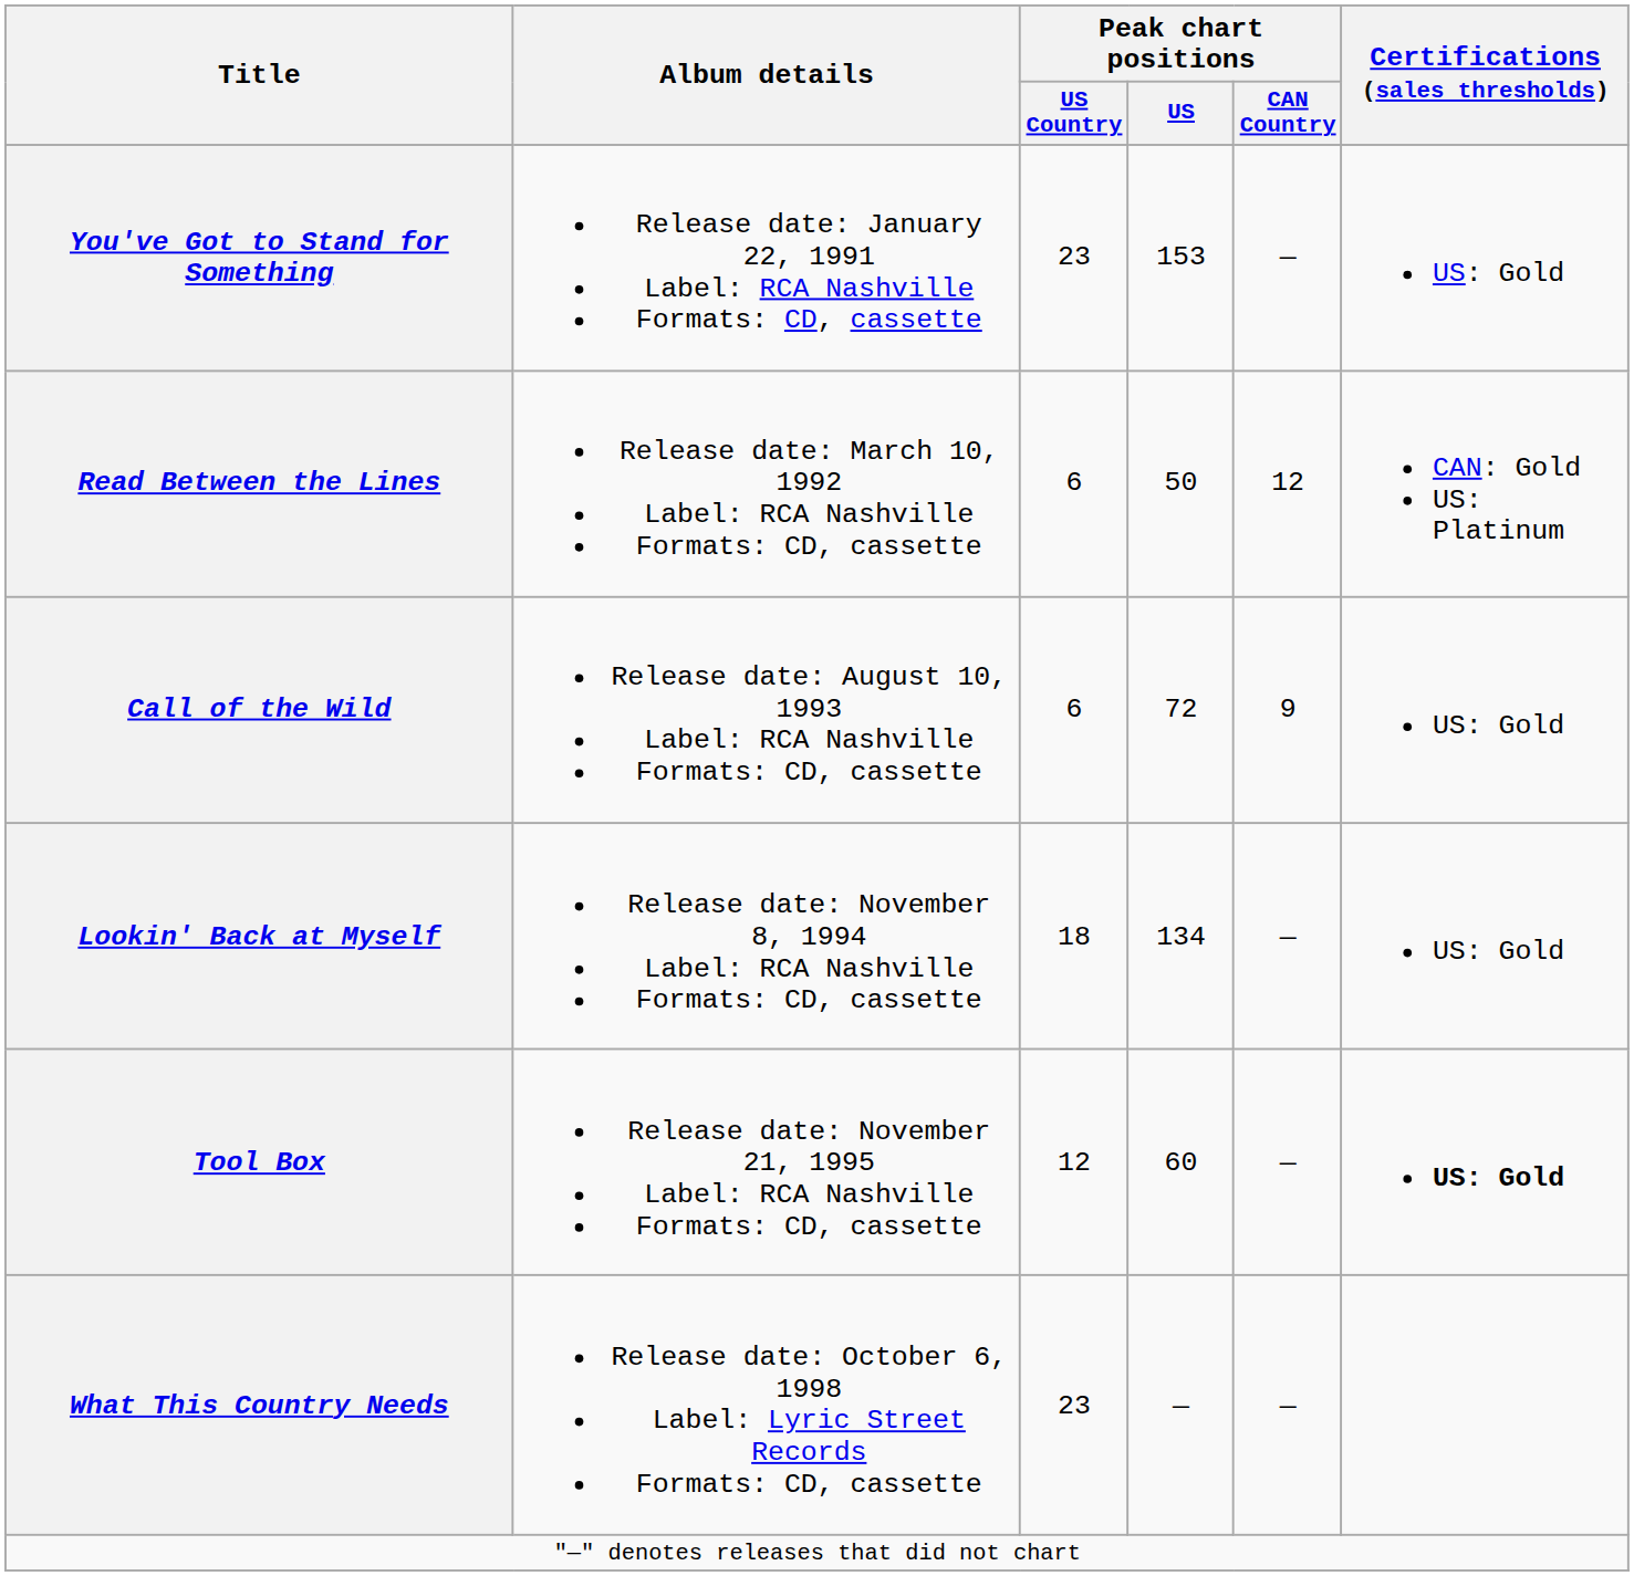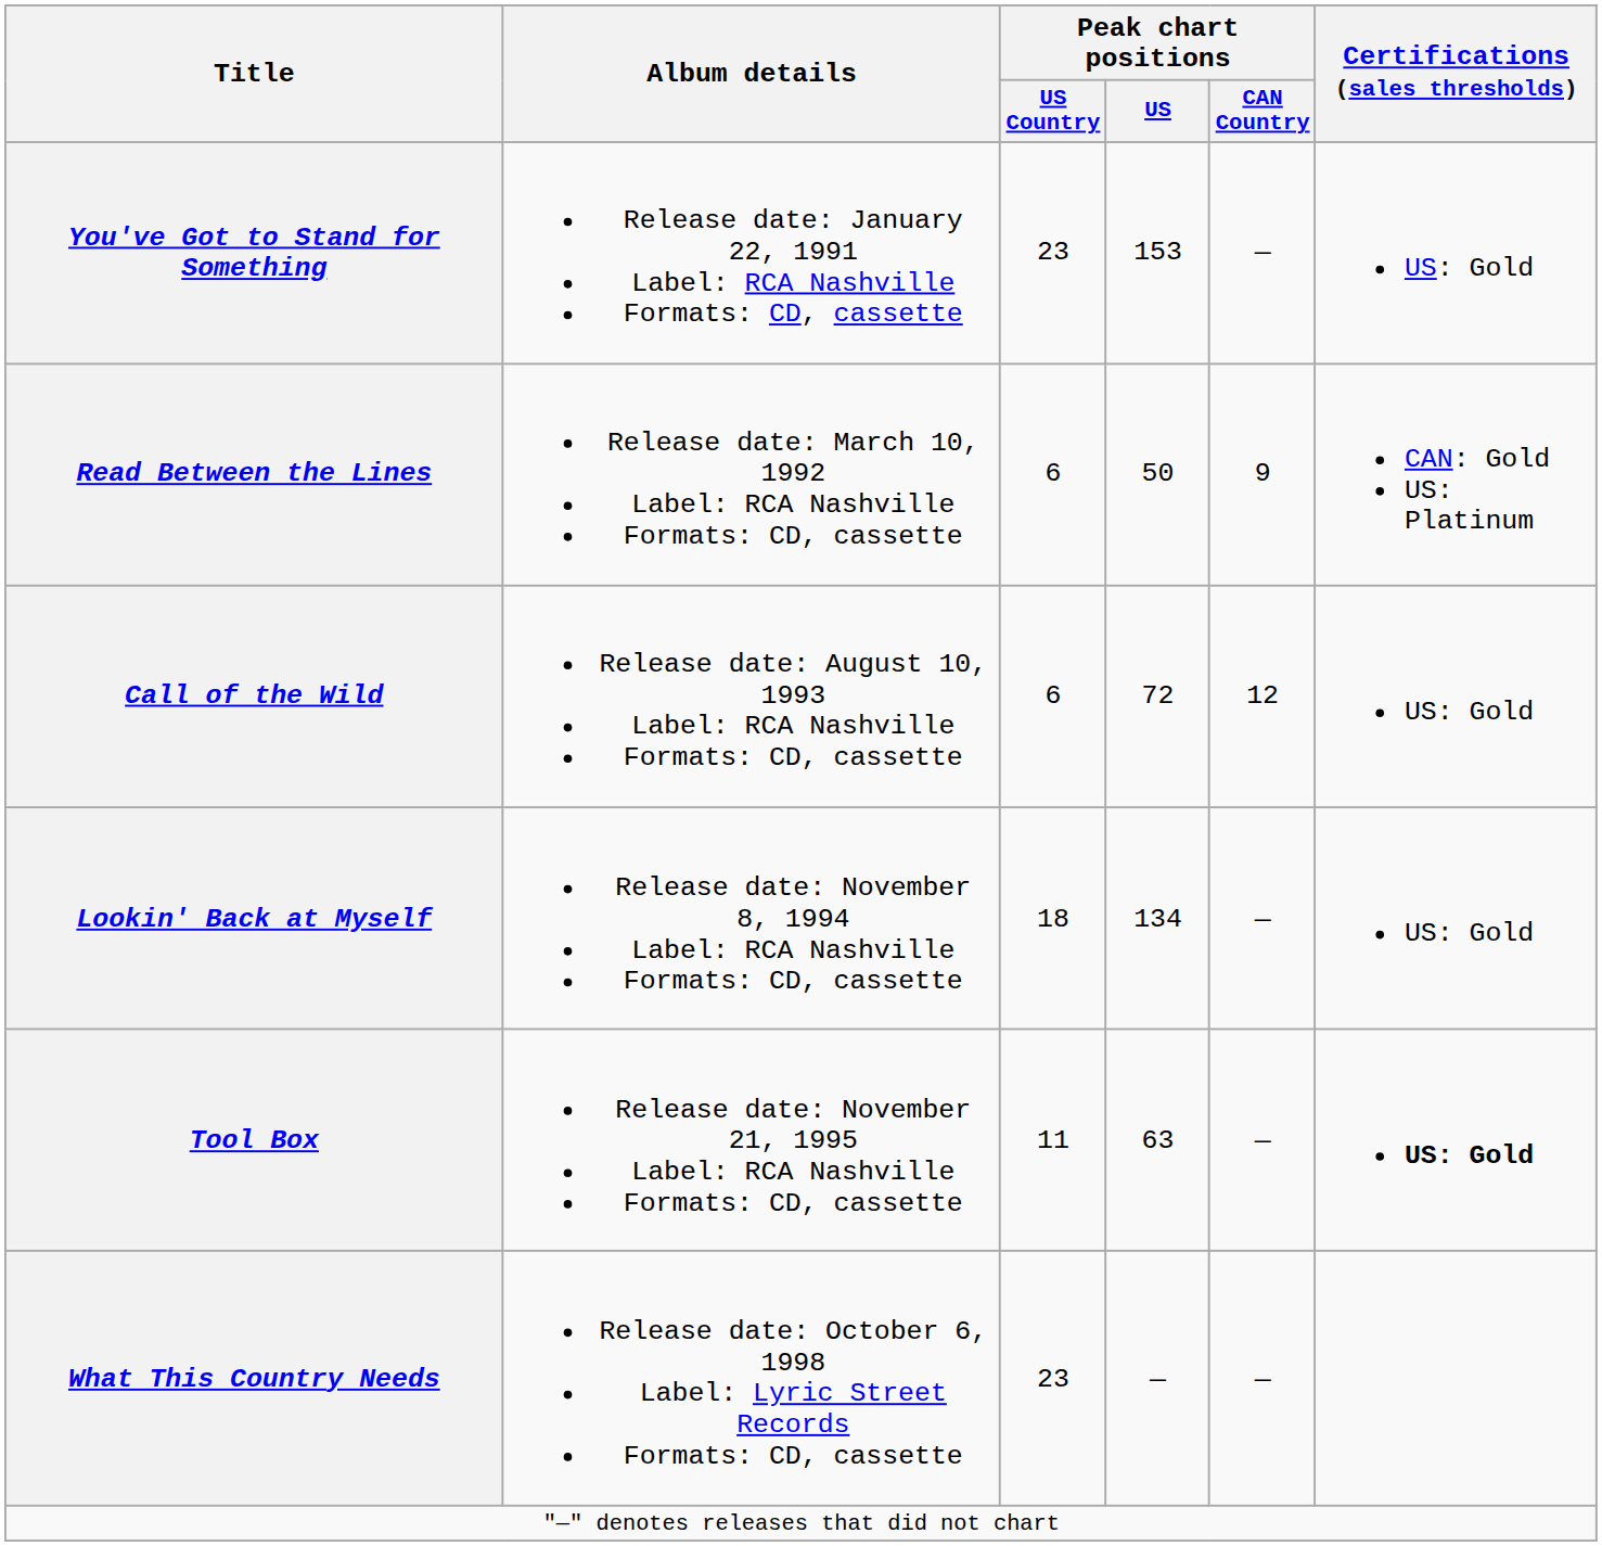 <table class="wikitable plainrowheaders" style="text-align:center;">
 <tr>
 <th rowspan="2" style="width:18em;">Title</th>
 <th rowspan="2" style="width:18em;">Album details</th>
 <th colspan="3">Peak chart positions</th>
 <th rowspan="2" style="width:10em;"><a href='#'>Certifications</a><br><small>(<a href='#'>sales thresholds</a>)</small></th>
 </tr>
 <tr style="font-size:smaller;">
 <th width="45"><a href='#'>US Country</a><br></th>
 <th width="45"><a href='#'>US</a><br></th>
 <th width="45"><a href='#'>CAN Country</a><br></th>
 </tr>
 <tr>
 <th scope="row"><em><a href='#'>You've Got to Stand for Something</a></em></th>
 <td><br><ul><li>Release date: January 22, 1991</li><li>Label: <a href='#'>RCA Nashville</a></li><li>Formats: <a href='#'>CD</a>, <a href='#'>cassette</a></li></ul></td>
 <td>23</td>
 <td>153</td>
 <td>—</td>
 <td align="left"><br><ul><li><a href='#'>US</a>: Gold</li></ul></td>
 </tr>
 <tr>
 <th scope="row"><em><a href='#'>Read Between the Lines</a></em></th>
 <td><br><ul><li>Release date: March 10, 1992</li><li>Label: RCA Nashville</li><li>Formats: CD, cassette</li></ul></td>
 <td>6</td>
 <td>50</td>
-<td>12</td>
+<td>9</td>
 <td align="left"><br><ul><li><a href='#'>CAN</a>: Gold</li><li>US: Platinum</li></ul></td>
 </tr>
 <tr>
 <th scope="row"><em><a href='#'>Call of the Wild</a></em></th>
 <td><br><ul><li>Release date: August 10, 1993</li><li>Label: RCA Nashville</li><li>Formats: CD, cassette</li></ul></td>
 <td>6</td>
 <td>72</td>
-<td>9</td>
+<td>12</td>
 <td align="left"><br><ul><li>US: Gold</li></ul></td>
 </tr>
 <tr>
 <th scope="row"><em><a href='#'>Lookin' Back at Myself</a></em></th>
 <td><br><ul><li>Release date: November 8, 1994</li><li>Label: RCA Nashville</li><li>Formats: CD, cassette</li></ul></td>
 <td>18</td>
 <td>134</td>
 <td>—</td>
 <td align="left"><br><ul><li>US: Gold</li></ul></td>
 </tr>
 <tr>
 <th scope="row"><em><a href='#'>Tool Box</a></em></th>
 <td><br><ul><li>Release date: November 21, 1995</li><li>Label: RCA Nashville</li><li>Formats: CD, cassette</li></ul></td>
-<td>12</td>
-<td>60</td>
+<td>11</td>
+<td>63</td>
 <td>—</td>
 <td align="left"><strong><br><ul><li>US: Gold</li></ul></strong></td>
 </tr>
 <tr>
 <th scope="row"><em><a href='#'>What This Country Needs</a></em></th>
 <td><br><ul><li>Release date: October 6, 1998</li><li>Label: <a href='#'>Lyric Street Records</a></li><li>Formats: CD, cassette</li></ul></td>
 <td>23</td>
 <td>—</td>
 <td>—</td>
 <td></td>
 </tr>
 <tr>
 <td colspan="10" style="font-size:8pt">"—" denotes releases that did not chart</td>
 </tr>
 <tr>
 </tr>
 </table>
